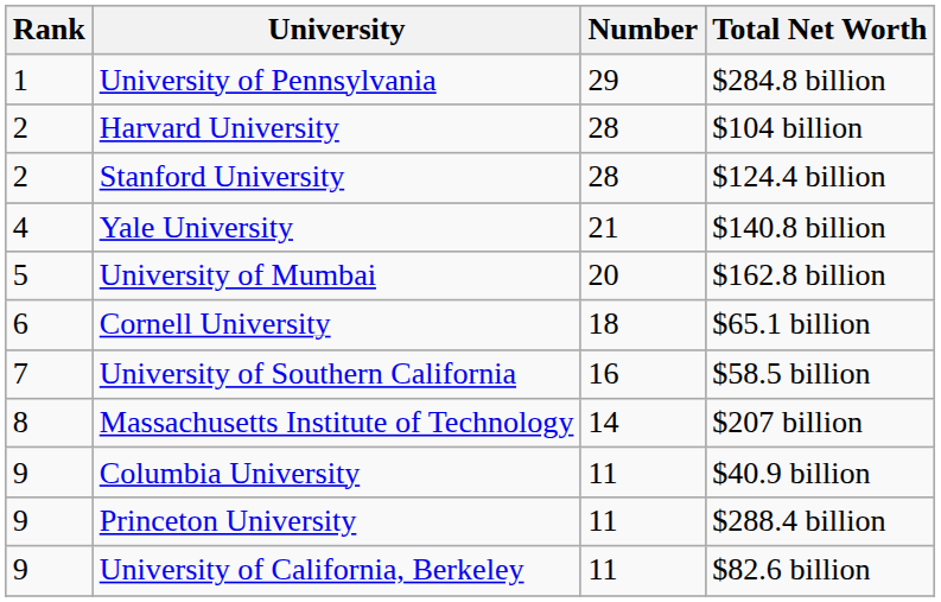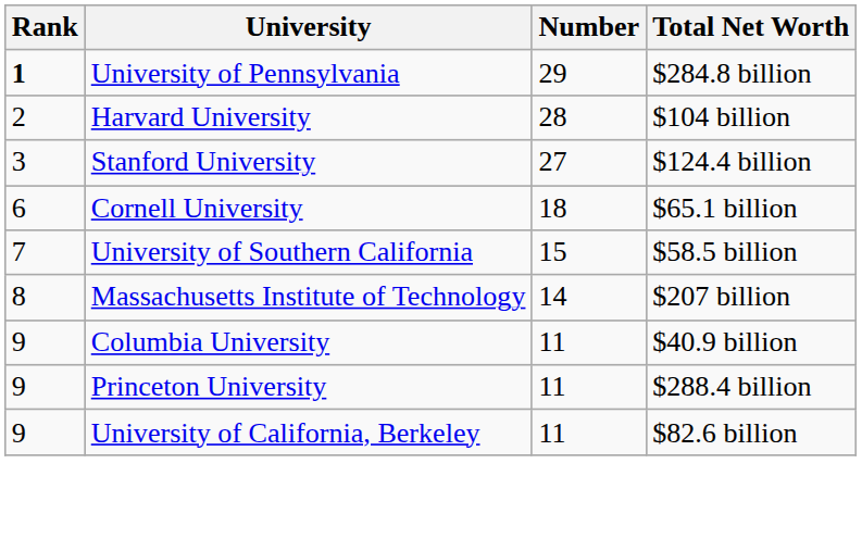 <table class="wikitable">
 <tr>
 <th>Rank</th>
 <th>University</th>
 <th>Number</th>
 <th>Total Net Worth</th>
 </tr>
 <tr>
-<td>1</td>
+<td><strong>1</strong></td>
 <td> <a href='#'>University of Pennsylvania</a></td>
 <td>29</td>
 <td>$284.8 billion</td>
 </tr>
 <tr>
 <td>2</td>
 <td> <a href='#'>Harvard University</a></td>
 <td>28</td>
 <td>$104 billion</td>
 </tr>
 <tr>
-<td>2</td>
+<td>3</td>
 <td> <a href='#'>Stanford University</a></td>
-<td>28</td>
+<td>27</td>
 <td>$124.4 billion</td>
-</tr>
-<tr>
-<td>4</td>
-<td> <a href='#'>Yale University</a></td>
-<td>21</td>
-<td>$140.8 billion</td>
-</tr>
-<tr>
-<td>5</td>
-<td> <a href='#'>University of Mumbai</a></td>
-<td>20</td>
-<td>$162.8 billion</td>
 </tr>
 <tr>
 <td>6</td>
 <td> <a href='#'>Cornell University</a></td>
 <td>18</td>
 <td>$65.1 billion</td>
 </tr>
 <tr>
 <td>7</td>
 <td> <a href='#'>University of Southern California</a></td>
-<td>16</td>
+<td>15</td>
 <td>$58.5 billion</td>
 </tr>
 <tr>
 <td>8</td>
 <td> <a href='#'>Massachusetts Institute of Technology</a></td>
 <td>14</td>
 <td>$207 billion</td>
 </tr>
 <tr>
 <td>9</td>
 <td> <a href='#'>Columbia University</a></td>
 <td>11</td>
 <td>$40.9 billion</td>
 </tr>
 <tr>
 <td>9</td>
 <td> <a href='#'>Princeton University</a></td>
 <td>11</td>
 <td>$288.4 billion</td>
 </tr>
 <tr>
 <td>9</td>
 <td> <a href='#'>University of California, Berkeley</a></td>
 <td>11</td>
 <td>$82.6 billion</td>
 </tr>
 </table>
